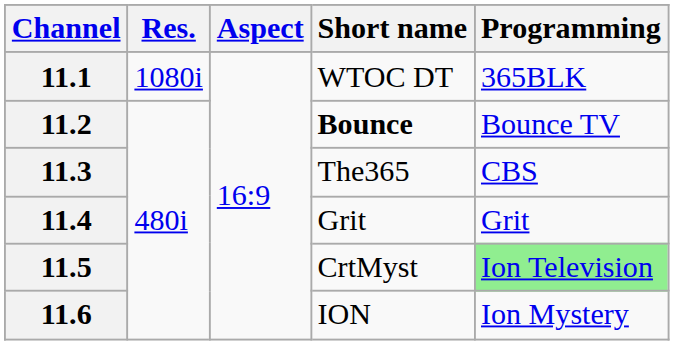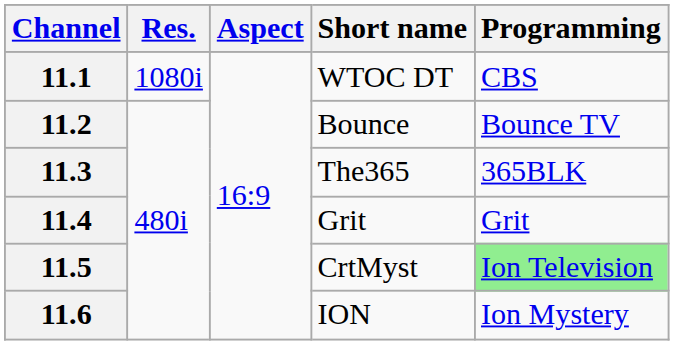 <table class="wikitable">
 <tr>
 <th scope = "col"><a href='#'>Channel</a></th>
 <th scope = "col"><a href='#'>Res.</a></th>
 <th scope = "col"><a href='#'>Aspect</a></th>
 <th scope = "col">Short name</th>
 <th scope = "col">Programming</th>
 </tr>
 <tr>
 <th scope = "row">11.1</th>
 <td><a href='#'>1080i</a></td>
 <td rowspan="6"><a href='#'>16:9</a></td>
 <td>WTOC DT</td>
-<td><a href='#'>365BLK</a></td>
+<td><a href='#'>CBS</a></td>
 </tr>
 <tr>
 <th scope = "row">11.2</th>
 <td rowspan="5"><a href='#'>480i</a></td>
-<td><strong>Bounce</strong></td>
+<td>Bounce</td>
 <td><a href='#'>Bounce TV</a></td>
 </tr>
 <tr>
 <th scope = "row">11.3</th>
 <td>The365</td>
-<td><a href='#'>CBS</a></td>
+<td><a href='#'>365BLK</a></td>
 </tr>
 <tr>
 <th scope = "row">11.4</th>
 <td>Grit</td>
 <td><a href='#'>Grit</a></td>
 </tr>
 <tr>
 <th scope = "row">11.5</th>
 <td>CrtMyst</td>
 <td style="background: lightgreen;"><a href='#'>Ion Television</a></td>
 </tr>
 <tr>
 <th scope = "row">11.6</th>
 <td>ION</td>
 <td><a href='#'>Ion Mystery</a></td>
 </tr>
 </table>
